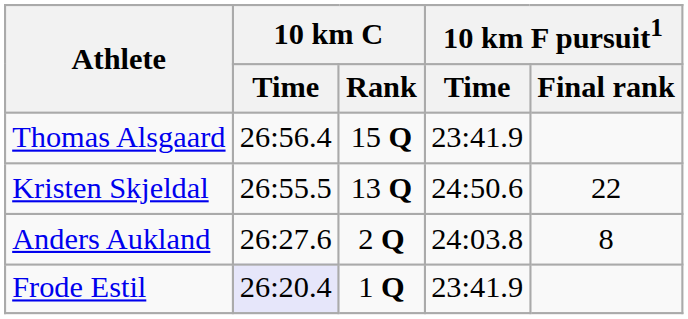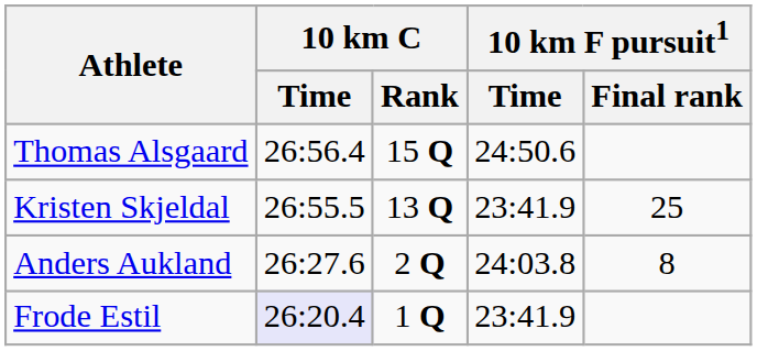 <table class="wikitable" border="1" style="font-size:90%">
 <tr>
 <th rowspan=2>Athlete</th>
 <th colspan=2>10 km C</th>
 <th colspan=2>10 km F pursuit<sup>1</sup></th>
 </tr>
 <tr>
 <th>Time</th>
 <th>Rank</th>
 <th>Time</th>
 <th>Final rank</th>
 </tr>
 <tr>
 <td><a href='#'>Thomas Alsgaard</a></td>
 <td align=center>26:56.4</td>
 <td align=center>15 <strong>Q</strong></td>
-<td align=center>23:41.9</td>
+<td align=center>24:50.6</td>
 <td align=center></td>
 </tr>
 <tr>
 <td><a href='#'>Kristen Skjeldal</a></td>
 <td align=center>26:55.5</td>
 <td align=center>13 <strong>Q</strong></td>
-<td align=center>24:50.6</td>
-<td align=center>22</td>
+<td align=center>23:41.9</td>
+<td align=center>25</td>
 </tr>
 <tr>
 <td><a href='#'>Anders Aukland</a></td>
 <td align=center>26:27.6</td>
 <td align=center>2 <strong>Q</strong></td>
 <td align=center>24:03.8</td>
 <td align=center>8</td>
 </tr>
 <tr>
 <td><a href='#'>Frode Estil</a></td>
 <td align=center style="background: lavender;">26:20.4</td>
 <td align=center>1 <strong>Q</strong></td>
 <td align=center>23:41.9</td>
 <td align=center></td>
 </tr>
 </table>
